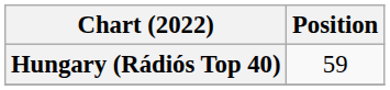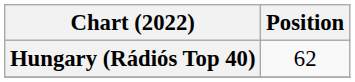 <table class="wikitable sortable plainrowheaders" style="text-align:center">
 <tr>
 <th scope="col">Chart (2022)</th>
 <th scope="col">Position</th>
 </tr>
 <tr>
 <th scope="row">Hungary (Rádiós Top 40)</th>
-<td>59</td>
+<td>62</td>
 </tr>
 <tr>
 </tr>
 </table>
